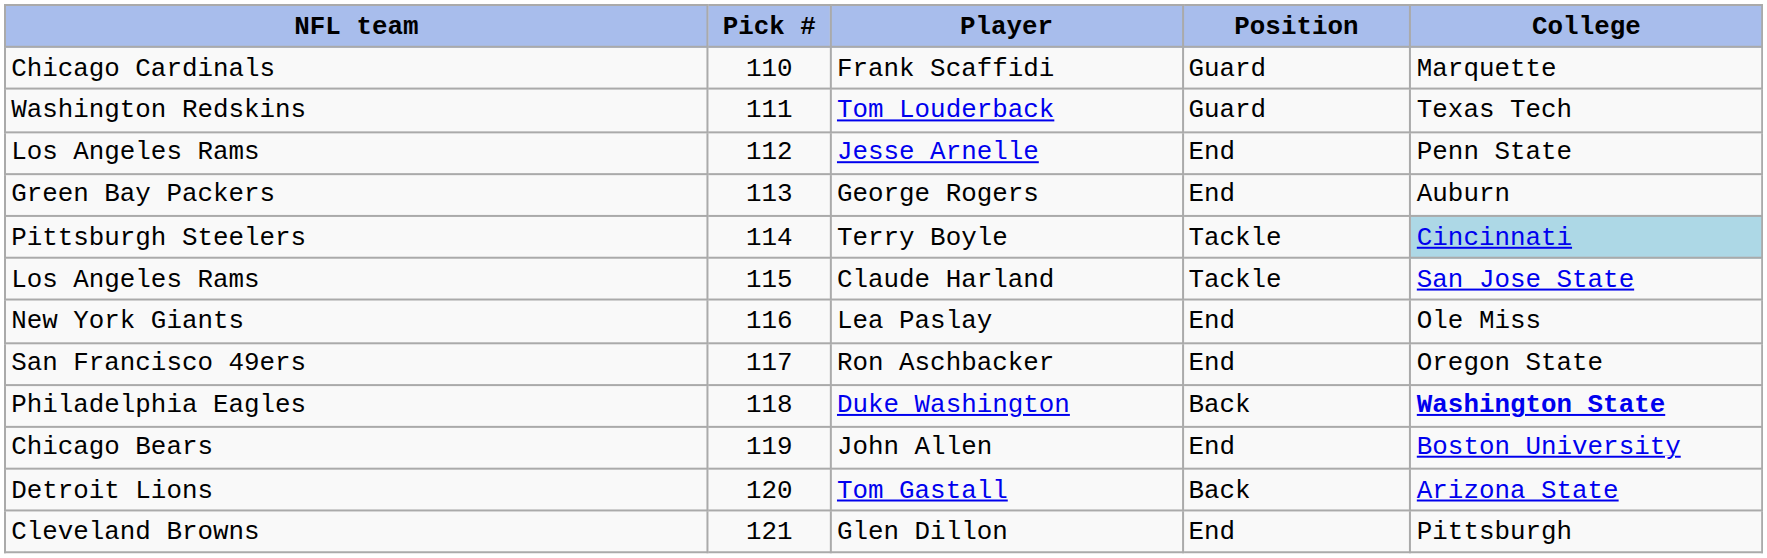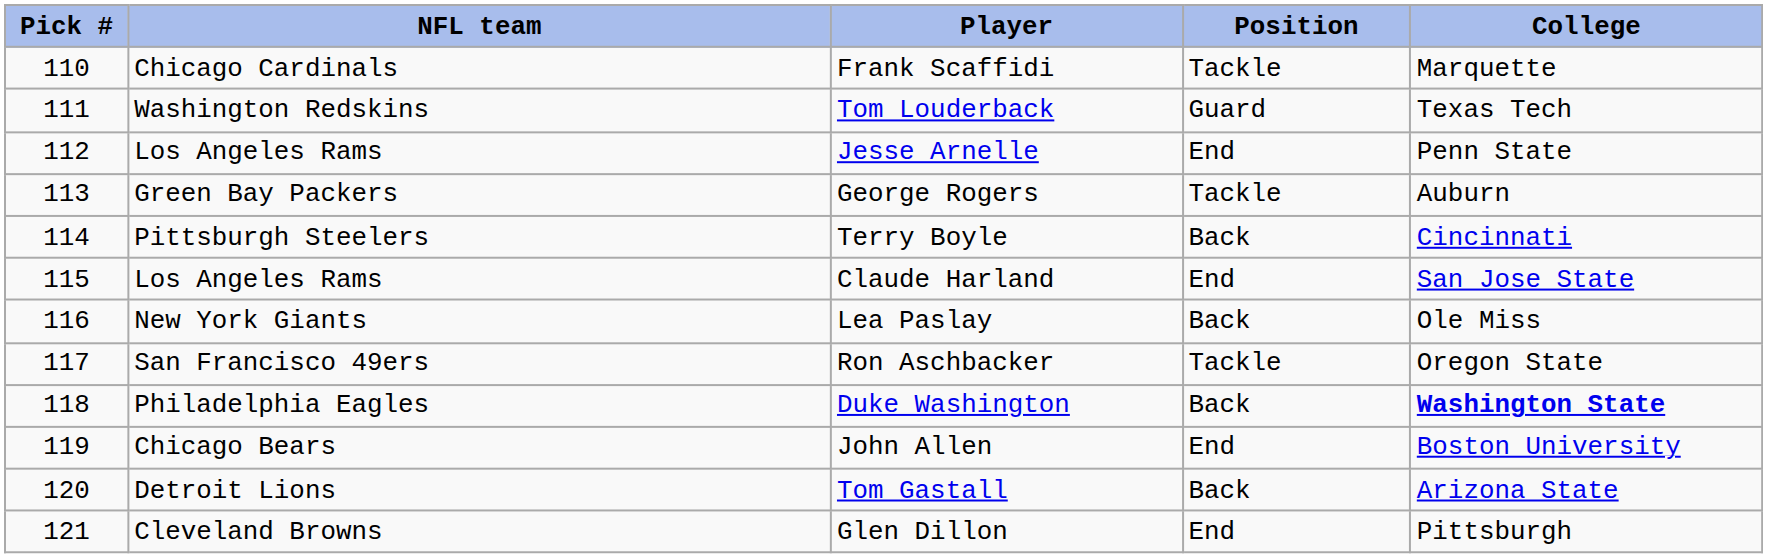 <table class="wikitable sortable sortable" style="width: 100%">
 <tr>
+<th style="background:#A8BDEC;" width=7%>Pick #</th>
 <th width=40% style="background:#A8BDEC;">NFL team</th>
-<th style="background:#A8BDEC;" width=7%>Pick #</th>
 <th width=20% style="background:#A8BDEC;">Player</th>
 <th width=13% style="background:#A8BDEC;">Position</th>
 <th style="background:#A8BDEC;">College</th>
 </tr>
 <tr>
+<td align=center>110</td>
 <td>Chicago Cardinals</td>
-<td align=center>110</td>
 <td>Frank Scaffidi</td>
-<td>Guard</td>
+<td>Tackle</td>
 <td>Marquette</td>
 </tr>
 <tr>
+<td align=center>111</td>
 <td>Washington Redskins</td>
-<td align=center>111</td>
 <td><a href='#'>Tom Louderback</a></td>
 <td>Guard</td>
 <td>Texas Tech</td>
 </tr>
 <tr>
+<td align=center>112</td>
 <td>Los Angeles Rams</td>
-<td align=center>112</td>
 <td><a href='#'>Jesse Arnelle</a></td>
 <td>End</td>
 <td>Penn State</td>
 </tr>
 <tr>
+<td align=center>113</td>
 <td>Green Bay Packers</td>
-<td align=center>113</td>
 <td>George Rogers</td>
-<td>End</td>
+<td>Tackle</td>
 <td>Auburn</td>
 </tr>
 <tr>
+<td align=center>114</td>
 <td>Pittsburgh Steelers</td>
-<td align=center>114</td>
 <td>Terry Boyle</td>
-<td>Tackle</td>
-<td style="background: lightblue;"><a href='#'>Cincinnati</a></td>
+<td>Back</td>
+<td><a href='#'>Cincinnati</a></td>
 </tr>
 <tr>
+<td align=center>115</td>
 <td>Los Angeles Rams</td>
-<td align=center>115</td>
 <td>Claude Harland</td>
-<td>Tackle</td>
+<td>End</td>
 <td><a href='#'>San Jose State</a></td>
 </tr>
 <tr>
+<td align=center>116</td>
 <td>New York Giants</td>
-<td align=center>116</td>
 <td>Lea Paslay</td>
-<td>End</td>
+<td>Back</td>
 <td>Ole Miss</td>
 </tr>
 <tr>
+<td align=center>117</td>
 <td>San Francisco 49ers</td>
-<td align=center>117</td>
 <td>Ron Aschbacker</td>
-<td>End</td>
+<td>Tackle</td>
 <td>Oregon State</td>
 </tr>
 <tr>
+<td align=center>118</td>
 <td>Philadelphia Eagles</td>
-<td align=center>118</td>
 <td><a href='#'>Duke Washington</a></td>
 <td>Back</td>
 <td><strong><a href='#'>Washington State</a></strong></td>
 </tr>
 <tr>
+<td align=center>119</td>
 <td>Chicago Bears</td>
-<td align=center>119</td>
 <td>John Allen</td>
 <td>End</td>
 <td><a href='#'>Boston University</a></td>
 </tr>
 <tr>
+<td align=center>120</td>
 <td>Detroit Lions</td>
-<td align=center>120</td>
 <td><a href='#'>Tom Gastall</a></td>
 <td>Back</td>
 <td><a href='#'>Arizona State</a></td>
 </tr>
 <tr>
+<td align=center>121</td>
 <td>Cleveland Browns</td>
-<td align=center>121</td>
 <td>Glen Dillon</td>
 <td>End</td>
 <td>Pittsburgh</td>
 </tr>
 </table>
